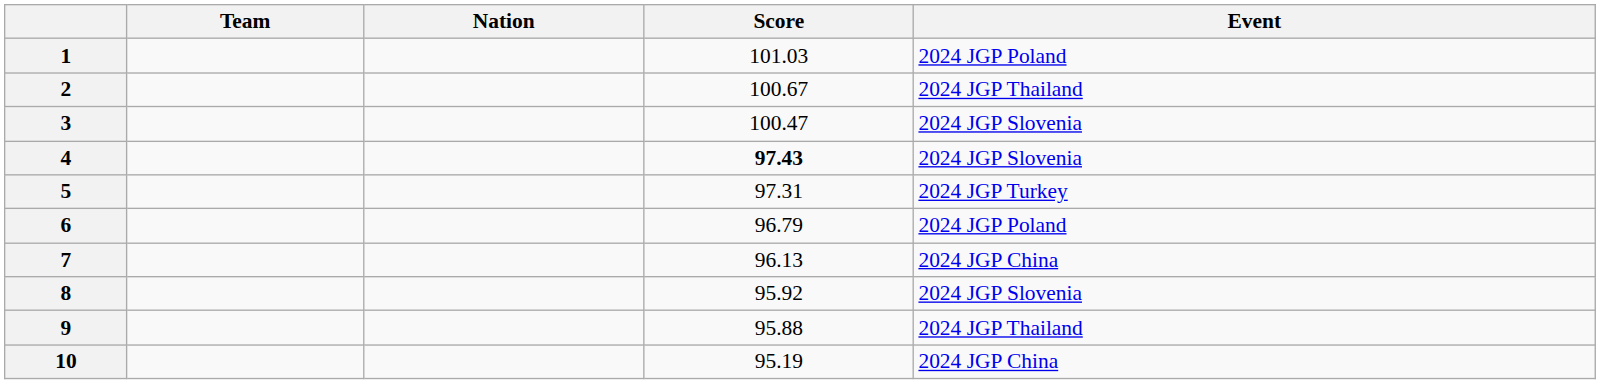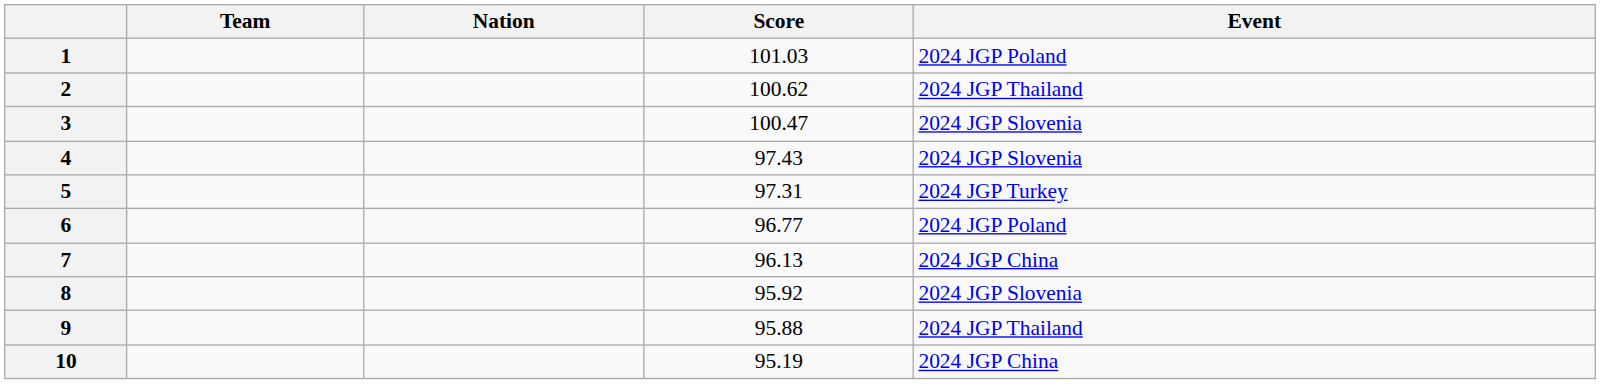 <table class="wikitable sortable" style="text-align:left; width:75%">
 <tr>
 <th scope="col"></th>
 <th scope="col">Team</th>
 <th scope="col">Nation</th>
 <th scope="col">Score</th>
 <th scope="col">Event</th>
 </tr>
 <tr>
 <th scope="row">1</th>
 <td></td>
 <td></td>
 <td style="text-align:center">101.03</td>
 <td><a href='#'>2024 JGP Poland</a></td>
 </tr>
 <tr>
 <th scope="row">2</th>
 <td></td>
 <td></td>
-<td style="text-align:center">100.67</td>
+<td style="text-align:center">100.62</td>
 <td><a href='#'>2024 JGP Thailand</a></td>
 </tr>
 <tr>
 <th scope="row">3</th>
 <td></td>
 <td></td>
 <td style="text-align:center">100.47</td>
 <td><a href='#'>2024 JGP Slovenia</a></td>
 </tr>
 <tr>
 <th scope="row">4</th>
 <td></td>
 <td></td>
-<td style="text-align:center"><strong>97.43</strong></td>
+<td style="text-align:center">97.43</td>
 <td><a href='#'>2024 JGP Slovenia</a></td>
 </tr>
 <tr>
 <th scope="row">5</th>
 <td></td>
 <td></td>
 <td style="text-align:center">97.31</td>
 <td><a href='#'>2024 JGP Turkey</a></td>
 </tr>
 <tr>
 <th scope="row">6</th>
 <td></td>
 <td></td>
-<td style="text-align:center">96.79</td>
+<td style="text-align:center">96.77</td>
 <td><a href='#'>2024 JGP Poland</a></td>
 </tr>
 <tr>
 <th scope="row">7</th>
 <td></td>
 <td></td>
 <td style="text-align:center">96.13</td>
 <td><a href='#'>2024 JGP China</a></td>
 </tr>
 <tr>
 <th scope="row">8</th>
 <td></td>
 <td></td>
 <td style="text-align:center">95.92</td>
 <td><a href='#'>2024 JGP Slovenia</a></td>
 </tr>
 <tr>
 <th scope="row">9</th>
 <td></td>
 <td></td>
 <td style="text-align:center">95.88</td>
 <td><a href='#'>2024 JGP Thailand</a></td>
 </tr>
 <tr>
 <th scope="row">10</th>
 <td></td>
 <td></td>
 <td style="text-align:center">95.19</td>
 <td><a href='#'>2024 JGP China</a></td>
 </tr>
 </table>
